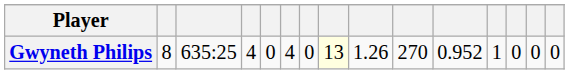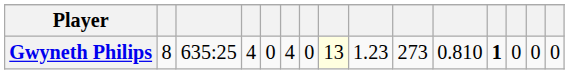 <table class="wikitable sortable" style="text-align:center">
 <tr>
 </tr>
 <tr>
 <th scope="col">Player</th>
 <th scope="col"></th>
 <th scope="col"></th>
 <th scope="col"></th>
 <th scope="col"></th>
 <th scope="col"></th>
 <th scope="col"></th>
 <th scope="col"></th>
 <th scope="col"></th>
 <th scope="col"></th>
 <th scope="col"></th>
 <th scope="col"></th>
 <th scope="col"></th>
 <th scope="col"></th>
 <th scope="col"></th>
 </tr>
 <tr>
 <th scope="row" style="text-align:left;"><a href='#'>Gwyneth Philips</a></th>
 <td>8</td>
 <td>635:25</td>
 <td>4</td>
 <td>0</td>
 <td>4</td>
 <td>0</td>
 <td style="background: lightyellow;">13</td>
-<td>1.26</td>
-<td>270</td>
-<td>0.952</td>
-<td>1</td>
+<td>1.23</td>
+<td>273</td>
+<td>0.810</td>
+<td><strong>1</strong></td>
 <td>0</td>
 <td>0</td>
 <td>0</td>
 </tr>
 </table>
